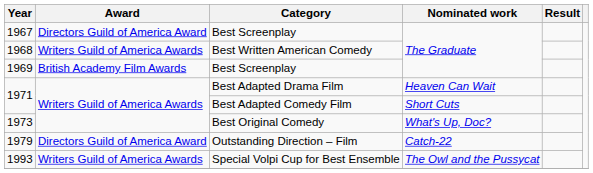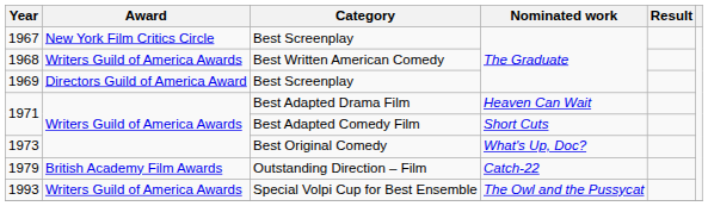 <table class="wikitable sortable">
 <tr>
 <th>Year</th>
 <th>Award</th>
 <th>Category</th>
 <th>Nominated work</th>
 <th>Result</th>
 <th></th>
 </tr>
 <tr>
 <td>1967</td>
-<td><a href='#'>Directors Guild of America Award</a></td>
+<td><a href='#'>New York Film Critics Circle</a></td>
 <td>Best Screenplay</td>
 <td rowspan=3><em><a href='#'>The Graduate</a></em></td>
 <td></td>
 <td rowspan=8></td>
 </tr>
 <tr>
 <td>1968</td>
 <td><a href='#'>Writers Guild of America Awards</a></td>
 <td>Best Written American Comedy</td>
 <td></td>
 </tr>
 <tr>
 <td>1969</td>
-<td><a href='#'>British Academy Film Awards</a></td>
+<td><a href='#'>Directors Guild of America Award</a></td>
 <td>Best Screenplay</td>
 <td></td>
 </tr>
 <tr>
 <td rowspan=2>1971</td>
 <td rowspan=3><a href='#'>Writers Guild of America Awards</a></td>
 <td>Best Adapted Drama Film</td>
 <td><em><a href='#'>Heaven Can Wait</a></em></td>
 <td></td>
 </tr>
 <tr>
 <td>Best Adapted Comedy Film</td>
 <td><em><a href='#'>Short Cuts</a></em></td>
 <td></td>
 </tr>
 <tr>
 <td>1973</td>
 <td>Best Original Comedy</td>
 <td><em><a href='#'>What's Up, Doc?</a></em></td>
 <td></td>
 </tr>
 <tr>
 <td>1979</td>
-<td><a href='#'>Directors Guild of America Award</a></td>
+<td><a href='#'>British Academy Film Awards</a></td>
 <td>Outstanding Direction – Film</td>
 <td><em><a href='#'>Catch-22</a></em></td>
 <td></td>
 </tr>
 <tr>
 <td>1993</td>
 <td><a href='#'>Writers Guild of America Awards</a></td>
 <td>Special Volpi Cup for Best Ensemble</td>
 <td><em><a href='#'>The Owl and the Pussycat</a></em></td>
 <td></td>
 </tr>
 <tr>
 </tr>
 </table>
